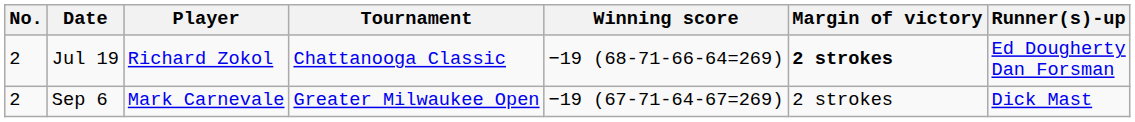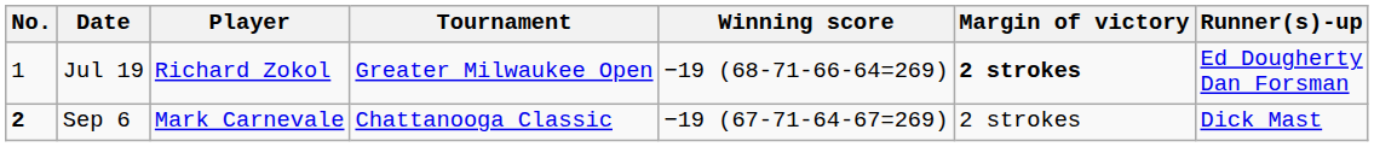 <table class="wikitable" style="font-size:95%;">
 <tr>
 <th>No.</th>
 <th>Date</th>
 <th>Player</th>
 <th>Tournament</th>
 <th>Winning score</th>
 <th>Margin of victory</th>
 <th>Runner(s)-up</th>
 </tr>
 <tr>
-<td>2</td>
+<td>1</td>
 <td>Jul 19</td>
 <td> <a href='#'>Richard Zokol</a></td>
-<td><a href='#'>Chattanooga Classic</a></td>
+<td><a href='#'>Greater Milwaukee Open</a></td>
 <td>−19 (68-71-66-64=269)</td>
 <td><strong>2 strokes</strong></td>
 <td> <a href='#'>Ed Dougherty</a><br> <a href='#'>Dan Forsman</a></td>
 </tr>
 <tr>
-<td>2</td>
+<td><strong>2</strong></td>
 <td>Sep 6</td>
 <td> <a href='#'>Mark Carnevale</a></td>
-<td><a href='#'>Greater Milwaukee Open</a></td>
+<td><a href='#'>Chattanooga Classic</a></td>
 <td>−19 (67-71-64-67=269)</td>
 <td>2 strokes</td>
 <td> <a href='#'>Dick Mast</a></td>
 </tr>
 </table>
